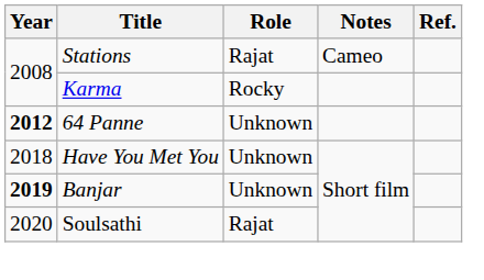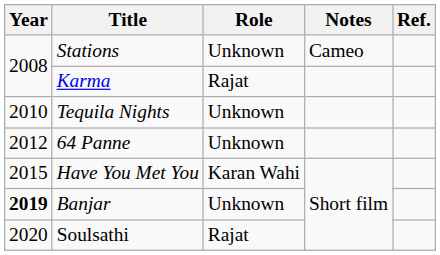 <table class="wikitable">
 <tr>
 <th>Year</th>
 <th>Title</th>
 <th>Role</th>
 <th>Notes</th>
 <th>Ref.</th>
 </tr>
 <tr>
 <td rowspan="2">2008</td>
 <td><em>Stations</em></td>
-<td>Rajat</td>
+<td>Unknown</td>
 <td>Cameo</td>
 <td></td>
 </tr>
 <tr>
 <td><em><a href='#'>Karma</a></em></td>
-<td>Rocky</td>
+<td>Rajat</td>
 <td></td>
 <td></td>
 </tr>
 <tr>
-<td><strong>2012</strong></td>
+<td>2010</td>
+<td><em>Tequila Nights</em></td>
+<td>Unknown</td>
+<td></td>
+<td></td>
+</tr>
+<tr>
+<td>2012</td>
 <td><em>64 Panne</em></td>
 <td>Unknown</td>
 <td></td>
 <td></td>
 </tr>
 <tr>
-<td>2018</td>
+<td>2015</td>
 <td><em>Have You Met You</em></td>
-<td>Unknown</td>
+<td>Karan Wahi</td>
 <td rowspan="3">Short film</td>
 <td></td>
 </tr>
 <tr>
 <td><strong>2019</strong></td>
 <td><em>Banjar</em></td>
 <td>Unknown</td>
 <td></td>
 </tr>
 <tr>
 <td>2020</td>
 <td>Soulsathi</td>
 <td>Rajat</td>
 <td></td>
 </tr>
 </table>
